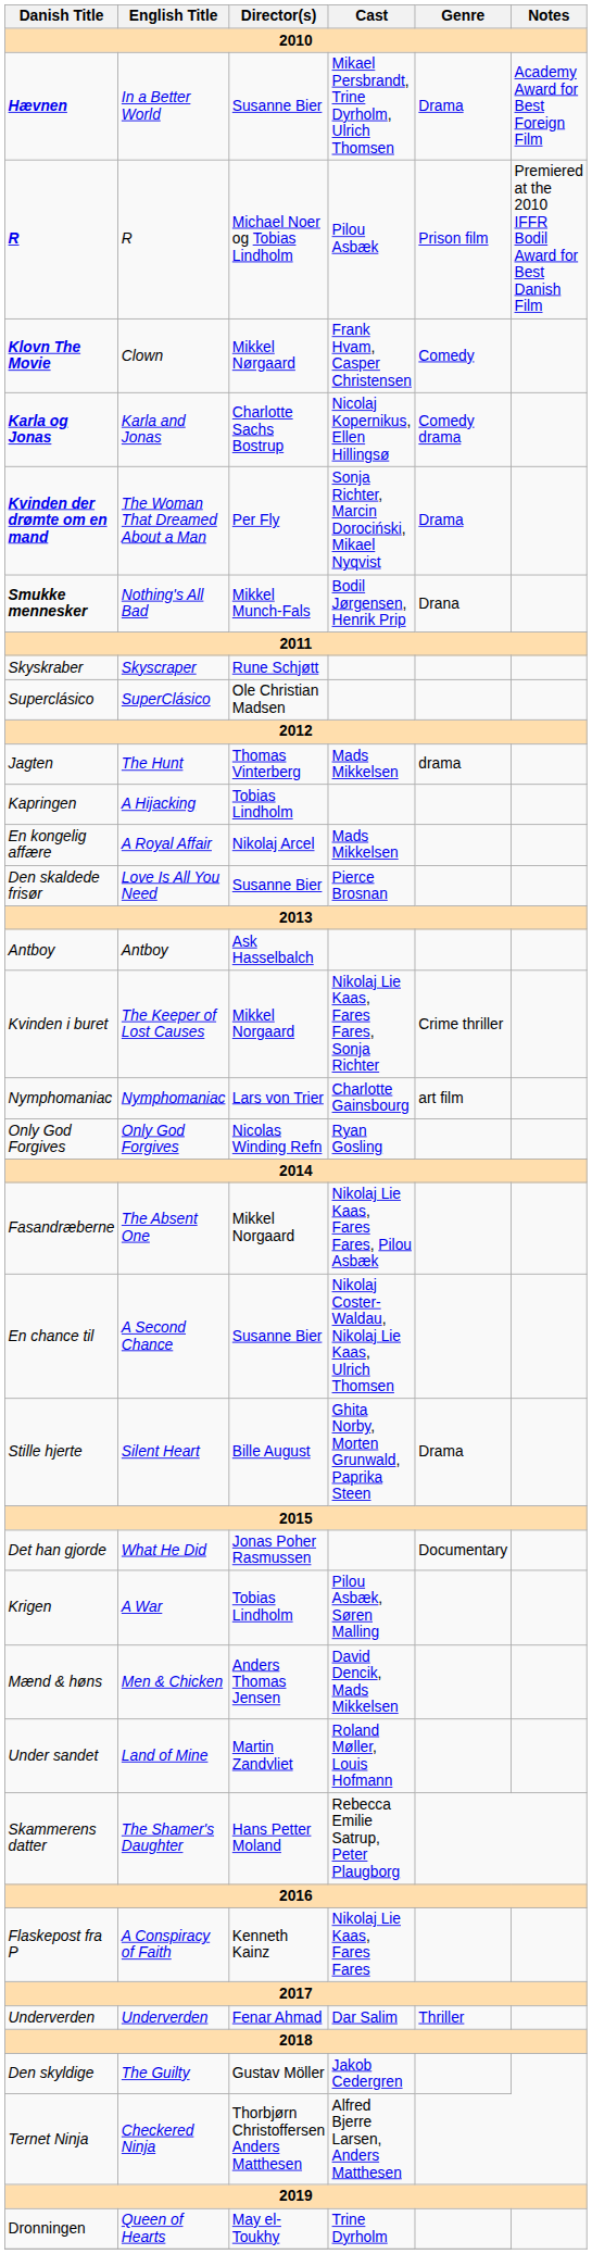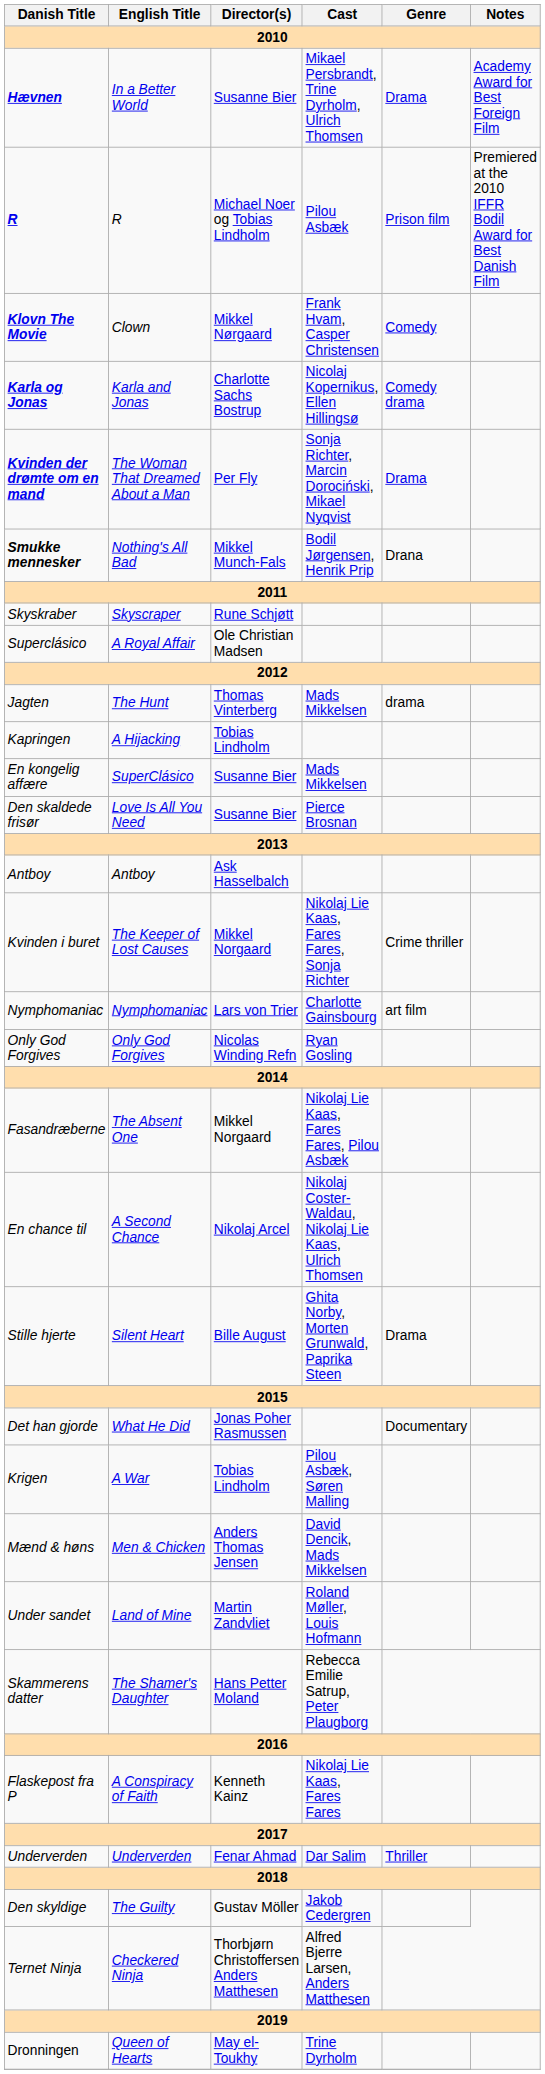 <table class="wikitable" width= "100%">
 <tr>
 <th width=16%>Danish Title</th>
 <th width=16%>English Title</th>
 <th width=14%>Director(s)</th>
 <th width=26%>Cast</th>
 <th width=6%>Genre</th>
 <th width=20%>Notes</th>
 </tr>
 <tr>
 <td colspan="7" style="text-align:center; background:#ffdead;"><strong>2010</strong></td>
 </tr>
 <tr>
 <td><strong><em><a href='#'>Hævnen</a></em></strong></td>
 <td><em><a href='#'>In a Better World</a></em></td>
 <td><a href='#'>Susanne Bier</a></td>
 <td><a href='#'>Mikael Persbrandt</a>, <a href='#'>Trine Dyrholm</a>, <a href='#'>Ulrich Thomsen</a></td>
 <td><a href='#'>Drama</a></td>
 <td><a href='#'>Academy Award for Best Foreign Film</a></td>
 </tr>
 <tr>
 <td><strong><em><a href='#'>R</a></em></strong></td>
 <td><em>R</em></td>
 <td><a href='#'>Michael Noer</a> og <a href='#'>Tobias Lindholm</a></td>
 <td><a href='#'>Pilou Asbæk</a></td>
 <td><a href='#'>Prison film</a></td>
 <td>Premiered at the 2010 <a href='#'>IFFR</a><br><a href='#'>Bodil Award for Best Danish Film</a></td>
 </tr>
 <tr>
 <td><strong><em><a href='#'>Klovn The Movie</a></em></strong></td>
 <td><em>Clown</em></td>
 <td><a href='#'>Mikkel Nørgaard</a></td>
 <td><a href='#'>Frank Hvam</a>, <a href='#'>Casper Christensen</a></td>
 <td><a href='#'>Comedy</a></td>
 <td></td>
 </tr>
 <tr>
 <td><strong><em><a href='#'>Karla og Jonas</a></em></strong></td>
 <td><em><a href='#'>Karla and Jonas</a></em></td>
 <td><a href='#'>Charlotte Sachs Bostrup</a></td>
 <td><a href='#'>Nicolaj Kopernikus</a>, <a href='#'>Ellen Hillingsø</a></td>
 <td><a href='#'>Comedy drama</a></td>
 <td></td>
 </tr>
 <tr>
 <td><strong><em><a href='#'>Kvinden der drømte om en mand</a></em></strong></td>
 <td><em><a href='#'>The Woman That Dreamed About a Man</a></em></td>
 <td><a href='#'>Per Fly</a></td>
 <td><a href='#'>Sonja Richter</a>, <a href='#'>Marcin Dorociński</a>, <a href='#'>Mikael Nyqvist</a></td>
 <td><a href='#'>Drama</a></td>
 <td></td>
 </tr>
 <tr>
 <td><strong><em>Smukke mennesker</em></strong></td>
 <td><em><a href='#'>Nothing's All Bad</a></em></td>
 <td><a href='#'>Mikkel Munch-Fals</a></td>
 <td><a href='#'>Bodil Jørgensen</a>, <a href='#'>Henrik Prip</a></td>
 <td>Drana</td>
 <td></td>
 </tr>
 <tr>
 <td colspan="6" style="text-align:center; background:#ffdead;"><strong>2011</strong></td>
 </tr>
 <tr>
 <td><em>Skyskraber</em></td>
 <td><em><a href='#'>Skyscraper</a></em></td>
 <td><a href='#'>Rune Schjøtt</a></td>
 <td></td>
 <td></td>
 <td></td>
 </tr>
 <tr>
 <td><em>Superclásico</em></td>
-<td><em><a href='#'>SuperClásico</a></em></td>
+<td><em><a href='#'>A Royal Affair</a></em></td>
 <td>Ole Christian Madsen</td>
 <td></td>
 <td></td>
 <td></td>
 </tr>
 <tr>
 <td colspan="6" style="text-align:center; background:#ffdead;"><strong>2012</strong></td>
 </tr>
 <tr>
 <td><em>Jagten</em></td>
 <td><em><a href='#'>The Hunt</a></em></td>
 <td><a href='#'>Thomas Vinterberg</a></td>
 <td><a href='#'>Mads Mikkelsen</a></td>
 <td>drama</td>
 <td></td>
 </tr>
 <tr>
 <td><em>Kapringen</em></td>
 <td><em><a href='#'>A Hijacking</a></em></td>
 <td><a href='#'>Tobias Lindholm</a></td>
 <td></td>
 <td></td>
 <td></td>
 </tr>
 <tr>
 <td><em>En kongelig affære </em></td>
-<td><em><a href='#'>A Royal Affair</a></em></td>
-<td><a href='#'>Nikolaj Arcel</a></td>
+<td><em><a href='#'>SuperClásico</a></em></td>
+<td><a href='#'>Susanne Bier</a></td>
 <td><a href='#'>Mads Mikkelsen</a></td>
 <td></td>
 <td></td>
 </tr>
 <tr>
 <td><em>Den skaldede frisør</em></td>
 <td><em><a href='#'>Love Is All You Need</a></em></td>
 <td><a href='#'>Susanne Bier</a></td>
 <td><a href='#'>Pierce Brosnan</a></td>
 <td></td>
 <td></td>
 </tr>
 <tr>
 <td colspan="6" style="text-align:center; background:#ffdead;"><strong>2013</strong></td>
 </tr>
 <tr>
 <td><em>Antboy</em></td>
 <td><em>Antboy</em></td>
 <td><a href='#'>Ask Hasselbalch</a></td>
 <td></td>
 <td></td>
 <td></td>
 </tr>
 <tr>
 <td><em>Kvinden i buret</em></td>
 <td><em><a href='#'>The Keeper of Lost Causes</a></em></td>
 <td><a href='#'>Mikkel Norgaard</a></td>
 <td><a href='#'>Nikolaj Lie Kaas</a>, <a href='#'>Fares Fares</a>, <a href='#'>Sonja Richter</a></td>
 <td>Crime thriller</td>
 <td></td>
 </tr>
 <tr>
 <td><em>Nymphomaniac</em></td>
 <td><em><a href='#'>Nymphomaniac</a></em></td>
 <td><a href='#'>Lars von Trier</a></td>
 <td><a href='#'>Charlotte Gainsbourg</a></td>
 <td>art film</td>
 <td></td>
 </tr>
 <tr>
 <td><em>Only God Forgives</em></td>
 <td><em><a href='#'>Only God Forgives</a></em></td>
 <td><a href='#'>Nicolas Winding Refn</a></td>
 <td><a href='#'>Ryan Gosling</a></td>
 <td></td>
 <td></td>
 </tr>
 <tr>
 <td colspan="6" style="text-align:center; background:#ffdead;"><strong>2014</strong></td>
 </tr>
 <tr>
 <td><em>Fasandræberne</em></td>
 <td><em><a href='#'>The Absent One</a></em></td>
 <td>Mikkel Norgaard</td>
 <td><a href='#'>Nikolaj Lie Kaas</a>, <a href='#'>Fares Fares</a>, <a href='#'>Pilou Asbæk</a></td>
 <td></td>
 <td></td>
 </tr>
 <tr>
 <td><em>En chance til</em></td>
 <td><em><a href='#'>A Second Chance</a></em></td>
-<td><a href='#'>Susanne Bier</a></td>
+<td><a href='#'>Nikolaj Arcel</a></td>
 <td><a href='#'>Nikolaj Coster-Waldau</a>, <a href='#'>Nikolaj Lie Kaas</a>,  <a href='#'>Ulrich Thomsen</a></td>
 <td></td>
 </tr>
 <tr>
 <td><em>Stille hjerte</em></td>
 <td><em><a href='#'>Silent Heart</a></em></td>
 <td><a href='#'>Bille August</a></td>
 <td><a href='#'>Ghita Norby</a>, <a href='#'>Morten Grunwald</a>, <a href='#'>Paprika Steen</a></td>
 <td>Drama</td>
 <td></td>
 </tr>
 <tr>
 <td colspan="6" style="text-align:center; background:#ffdead;"><strong>2015</strong></td>
 </tr>
 <tr>
 <td><em>Det han gjorde</em></td>
 <td><em><a href='#'>What He Did</a></em></td>
 <td><a href='#'>Jonas Poher Rasmussen</a></td>
 <td></td>
 <td>Documentary</td>
 <td></td>
 </tr>
 <tr>
 <td><em>Krigen</em></td>
 <td><em><a href='#'>A War</a></em></td>
 <td><a href='#'>Tobias Lindholm</a></td>
 <td><a href='#'>Pilou Asbæk</a>, <a href='#'>Søren Malling</a></td>
 <td></td>
 </tr>
 <tr>
 <td><em>Mænd & høns</em></td>
 <td><em><a href='#'>Men & Chicken</a></em></td>
 <td><a href='#'>Anders Thomas Jensen</a></td>
 <td><a href='#'>David Dencik</a>, <a href='#'>Mads Mikkelsen</a></td>
 <td></td>
 <td></td>
 </tr>
 <tr>
 <td><em>Under sandet</em></td>
 <td><em><a href='#'>Land of Mine</a></em></td>
 <td><a href='#'>Martin Zandvliet</a></td>
 <td><a href='#'>Roland Møller</a>, <a href='#'>Louis Hofmann</a></td>
 <td></td>
 <td></td>
 </tr>
 <tr>
 <td><em>Skammerens datter</em></td>
 <td><em><a href='#'>The Shamer's Daughter</a></em></td>
 <td><a href='#'>Hans Petter Moland</a></td>
 <td>Rebecca Emilie Satrup, <a href='#'>Peter Plaugborg</a></td>
 </tr>
 <tr>
 <td colspan="6" style="text-align:center; background:#ffdead;"><strong>2016</strong></td>
 </tr>
 <tr>
 <td><em>Flaskepost fra P</em></td>
 <td><em><a href='#'>A Conspiracy of Faith</a></em></td>
 <td>Kenneth Kainz</td>
 <td><a href='#'>Nikolaj Lie Kaas</a>, <a href='#'>Fares Fares</a></td>
 <td></td>
 </tr>
 <tr>
 <td colspan="6" style="text-align:center; background:#ffdead;"><strong>2017</strong></td>
 </tr>
 <tr>
 <td><em>Underverden</em></td>
 <td><em><a href='#'>Underverden</a></em></td>
 <td><a href='#'>Fenar Ahmad</a></td>
 <td><a href='#'>Dar Salim</a></td>
 <td><a href='#'>Thriller</a></td>
 <td></td>
 </tr>
 <tr>
 <td colspan="6" style="text-align:center; background:#ffdead;"><strong>2018</strong></td>
 </tr>
 <tr>
 <td><em>Den skyldige</em></td>
 <td><em><a href='#'>The Guilty</a></em></td>
 <td>Gustav Möller</td>
 <td><a href='#'>Jakob Cedergren</a></td>
 <td></td>
 </tr>
 <tr>
 <td><em>Ternet Ninja</em></td>
 <td><em><a href='#'>Checkered Ninja</a></em></td>
 <td>Thorbjørn Christoffersen <a href='#'>Anders Matthesen</a></td>
 <td>Alfred Bjerre Larsen, <a href='#'>Anders Matthesen</a></td>
 </tr>
 <tr>
 <td colspan="6" style="text-align:center; background:#ffdead;"><strong>2019</strong></td>
 </tr>
 <tr>
 <td>Dronningen</td>
 <td><em><a href='#'>Queen of Hearts</a></em></td>
 <td><a href='#'>May el-Toukhy</a></td>
 <td><a href='#'>Trine Dyrholm</a></td>
 <td></td>
 </tr>
 <tr>
 </tr>
 </table>
